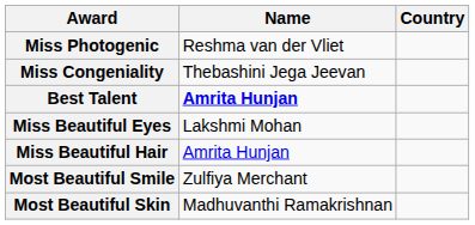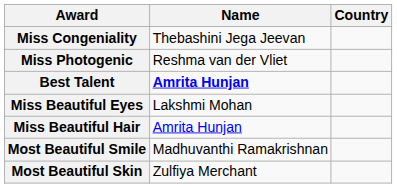 <table class="wikitable">
 <tr>
 <th>Award</th>
 <th>Name</th>
 <th>Country</th>
 </tr>
 <tr>
-<th>Miss Photogenic</th>
-<td>Reshma van der Vliet</td>
+<th>Miss Congeniality</th>
+<td>Thebashini Jega Jeevan</td>
 <td></td>
 </tr>
 <tr>
-<th>Miss Congeniality</th>
-<td>Thebashini Jega Jeevan</td>
+<th>Miss Photogenic</th>
+<td>Reshma van der Vliet</td>
 <td></td>
 </tr>
 <tr>
 <th>Best Talent</th>
 <td><strong><a href='#'>Amrita Hunjan</a></strong></td>
 <td></td>
 </tr>
 <tr>
 <th>Miss Beautiful Eyes</th>
 <td>Lakshmi Mohan</td>
 <td></td>
 </tr>
 <tr>
 <th>Miss Beautiful Hair</th>
 <td><a href='#'>Amrita Hunjan</a></td>
 <td></td>
 </tr>
 <tr>
 <th>Most Beautiful Smile</th>
-<td>Zulfiya Merchant</td>
+<td>Madhuvanthi Ramakrishnan</td>
 <td></td>
 </tr>
 <tr>
 <th>Most Beautiful Skin</th>
-<td>Madhuvanthi Ramakrishnan</td>
+<td>Zulfiya Merchant</td>
 <td></td>
 </tr>
 </table>
